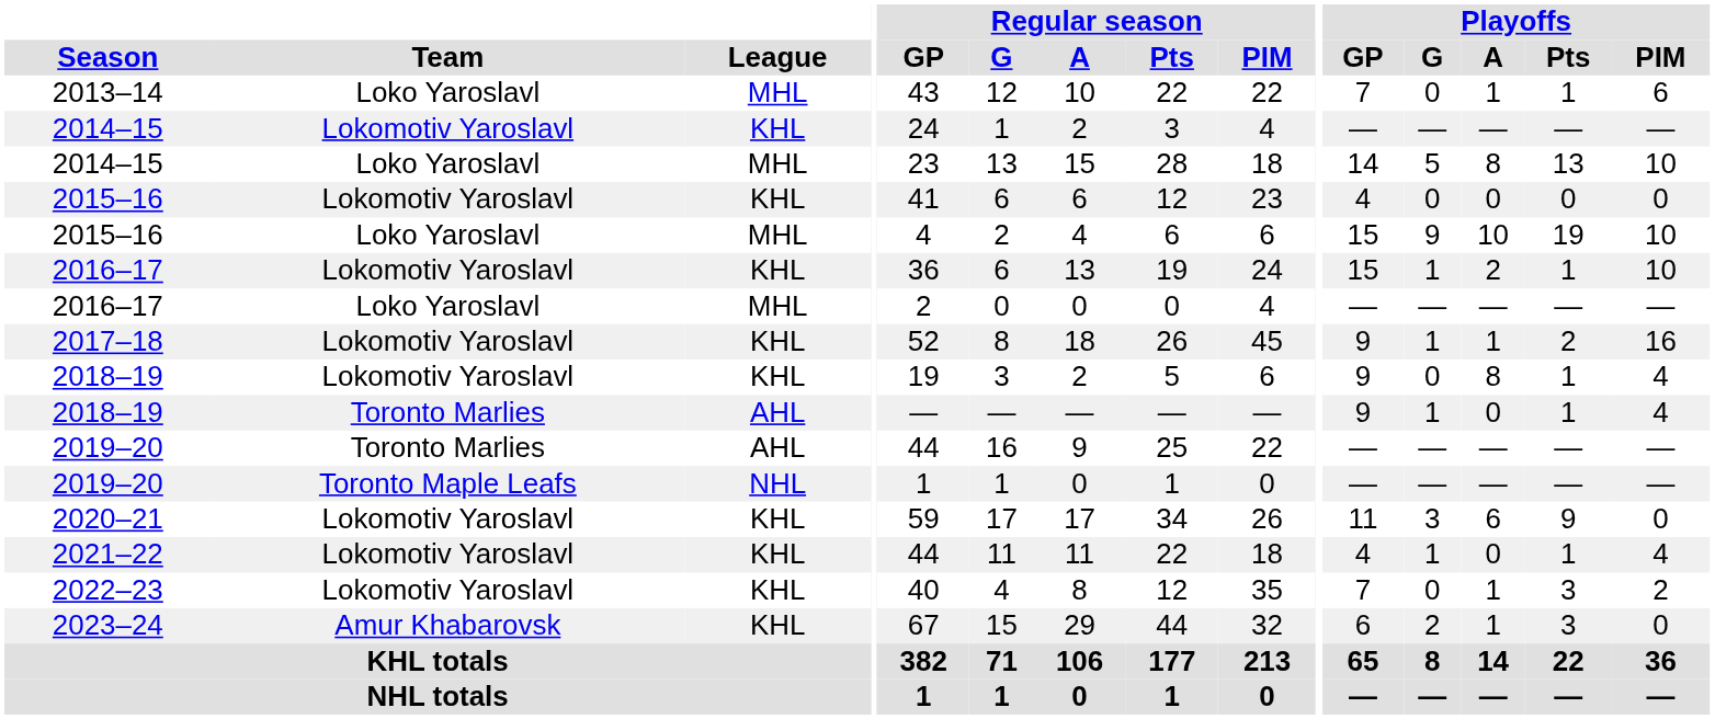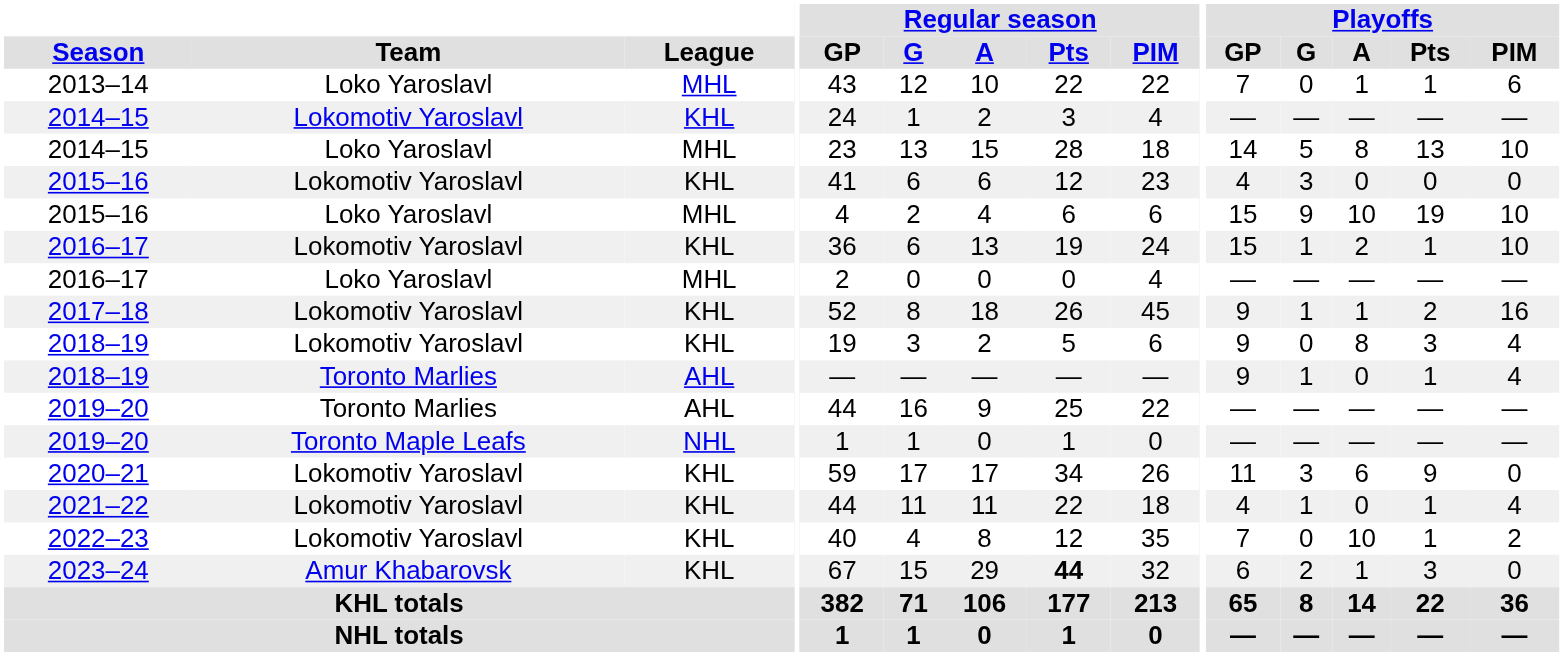 <table border="0" cellpadding="1" cellspacing="0" style="text-align:center; width:60em">
 <tr bgcolor="#e0e0e0">
 <th colspan="3" bgcolor="#ffffff"></th>
 <th rowspan="99" bgcolor="#ffffff"></th>
 <th colspan="5"><a href='#'>Regular season</a></th>
 <th rowspan="99" bgcolor="#ffffff"></th>
 <th colspan="5"><a href='#'>Playoffs</a></th>
 </tr>
 <tr bgcolor="#e0e0e0">
 <th><a href='#'>Season</a></th>
 <th>Team</th>
 <th>League</th>
 <th>GP</th>
 <th><a href='#'>G</a></th>
 <th><a href='#'>A</a></th>
 <th><a href='#'>Pts</a></th>
 <th><a href='#'>PIM</a></th>
 <th>GP</th>
 <th>G</th>
 <th>A</th>
 <th>Pts</th>
 <th>PIM</th>
 </tr>
 <tr>
 <td>2013–14</td>
 <td>Loko Yaroslavl</td>
 <td><a href='#'>MHL</a></td>
 <td>43</td>
 <td>12</td>
 <td>10</td>
 <td>22</td>
 <td>22</td>
 <td>7</td>
 <td>0</td>
 <td>1</td>
 <td>1</td>
 <td>6</td>
 </tr>
 <tr bgcolor="#f0f0f0">
 <td><a href='#'>2014–15</a></td>
 <td><a href='#'>Lokomotiv Yaroslavl</a></td>
 <td><a href='#'>KHL</a></td>
 <td>24</td>
 <td>1</td>
 <td>2</td>
 <td>3</td>
 <td>4</td>
 <td>—</td>
 <td>—</td>
 <td>—</td>
 <td>—</td>
 <td>—</td>
 </tr>
 <tr>
 <td>2014–15</td>
 <td>Loko Yaroslavl</td>
 <td>MHL</td>
 <td>23</td>
 <td>13</td>
 <td>15</td>
 <td>28</td>
 <td>18</td>
 <td>14</td>
 <td>5</td>
 <td>8</td>
 <td>13</td>
 <td>10</td>
 </tr>
 <tr bgcolor="#f0f0f0">
 <td><a href='#'>2015–16</a></td>
 <td>Lokomotiv Yaroslavl</td>
 <td>KHL</td>
 <td>41</td>
 <td>6</td>
 <td>6</td>
 <td>12</td>
 <td>23</td>
 <td>4</td>
-<td>0</td>
+<td>3</td>
 <td>0</td>
 <td>0</td>
 <td>0</td>
 </tr>
 <tr>
 <td>2015–16</td>
 <td>Loko Yaroslavl</td>
 <td>MHL</td>
 <td>4</td>
 <td>2</td>
 <td>4</td>
 <td>6</td>
 <td>6</td>
 <td>15</td>
 <td>9</td>
 <td>10</td>
 <td>19</td>
 <td>10</td>
 </tr>
 <tr bgcolor="#f0f0f0">
 <td><a href='#'>2016–17</a></td>
 <td>Lokomotiv Yaroslavl</td>
 <td>KHL</td>
 <td>36</td>
 <td>6</td>
 <td>13</td>
 <td>19</td>
 <td>24</td>
 <td>15</td>
 <td>1</td>
 <td>2</td>
 <td>1</td>
 <td>10</td>
 </tr>
 <tr>
 <td>2016–17</td>
 <td>Loko Yaroslavl</td>
 <td>MHL</td>
 <td>2</td>
 <td>0</td>
 <td>0</td>
 <td>0</td>
 <td>4</td>
 <td>—</td>
 <td>—</td>
 <td>—</td>
 <td>—</td>
 <td>—</td>
 </tr>
 <tr bgcolor="#f0f0f0">
 <td><a href='#'>2017–18</a></td>
 <td>Lokomotiv Yaroslavl</td>
 <td>KHL</td>
 <td>52</td>
 <td>8</td>
 <td>18</td>
 <td>26</td>
 <td>45</td>
 <td>9</td>
 <td>1</td>
 <td>1</td>
 <td>2</td>
 <td>16</td>
 </tr>
 <tr>
 <td><a href='#'>2018–19</a></td>
 <td>Lokomotiv Yaroslavl</td>
 <td>KHL</td>
 <td>19</td>
 <td>3</td>
 <td>2</td>
 <td>5</td>
 <td>6</td>
 <td>9</td>
 <td>0</td>
 <td>8</td>
-<td>1</td>
+<td>3</td>
 <td>4</td>
 </tr>
 <tr bgcolor="#f0f0f0">
 <td><a href='#'>2018–19</a></td>
 <td><a href='#'>Toronto Marlies</a></td>
 <td><a href='#'>AHL</a></td>
 <td>—</td>
 <td>—</td>
 <td>—</td>
 <td>—</td>
 <td>—</td>
 <td>9</td>
 <td>1</td>
 <td>0</td>
 <td>1</td>
 <td>4</td>
 </tr>
 <tr>
 <td><a href='#'>2019–20</a></td>
 <td>Toronto Marlies</td>
 <td>AHL</td>
 <td>44</td>
 <td>16</td>
 <td>9</td>
 <td>25</td>
 <td>22</td>
 <td>—</td>
 <td>—</td>
 <td>—</td>
 <td>—</td>
 <td>—</td>
 </tr>
 <tr bgcolor="#f0f0f0">
 <td><a href='#'>2019–20</a></td>
 <td><a href='#'>Toronto Maple Leafs</a></td>
 <td><a href='#'>NHL</a></td>
 <td>1</td>
 <td>1</td>
 <td>0</td>
 <td>1</td>
 <td>0</td>
 <td>—</td>
 <td>—</td>
 <td>—</td>
 <td>—</td>
 <td>—</td>
 </tr>
 <tr>
 <td><a href='#'>2020–21</a></td>
 <td>Lokomotiv Yaroslavl</td>
 <td>KHL</td>
 <td>59</td>
 <td>17</td>
 <td>17</td>
 <td>34</td>
 <td>26</td>
 <td>11</td>
 <td>3</td>
 <td>6</td>
 <td>9</td>
 <td>0</td>
 </tr>
 <tr bgcolor="#f0f0f0">
 <td><a href='#'>2021–22</a></td>
 <td>Lokomotiv Yaroslavl</td>
 <td>KHL</td>
 <td>44</td>
 <td>11</td>
 <td>11</td>
 <td>22</td>
 <td>18</td>
 <td>4</td>
 <td>1</td>
 <td>0</td>
 <td>1</td>
 <td>4</td>
 </tr>
 <tr>
 <td><a href='#'>2022–23</a></td>
 <td>Lokomotiv Yaroslavl</td>
 <td>KHL</td>
 <td>40</td>
 <td>4</td>
 <td>8</td>
 <td>12</td>
 <td>35</td>
 <td>7</td>
 <td>0</td>
+<td>10</td>
 <td>1</td>
-<td>3</td>
 <td>2</td>
 </tr>
 <tr bgcolor="#f0f0f0">
 <td><a href='#'>2023–24</a></td>
 <td><a href='#'>Amur Khabarovsk</a></td>
 <td>KHL</td>
 <td>67</td>
 <td>15</td>
 <td>29</td>
-<td>44</td>
+<td><strong>44</strong></td>
 <td>32</td>
 <td>6</td>
 <td>2</td>
 <td>1</td>
 <td>3</td>
 <td>0</td>
 </tr>
 <tr bgcolor="#e0e0e0">
 <th colspan="3">KHL totals</th>
 <th>382</th>
 <th>71</th>
 <th>106</th>
 <th>177</th>
 <th>213</th>
 <th>65</th>
 <th>8</th>
 <th>14</th>
 <th>22</th>
 <th>36</th>
 </tr>
 <tr bgcolor="#e0e0e0">
 <th colspan="3">NHL totals</th>
 <th>1</th>
 <th>1</th>
 <th>0</th>
 <th>1</th>
 <th>0</th>
 <th>—</th>
 <th>—</th>
 <th>—</th>
 <th>—</th>
 <th>—</th>
 </tr>
 </table>
